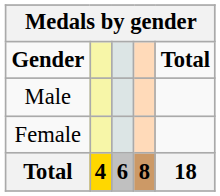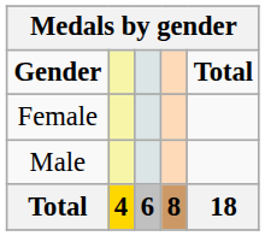 <table class="wikitable" border="1" style="font-size:85%; float:right">
 <tr style="background:#efefef;">
 <th colspan=5><strong>Medals by gender</strong></th>
 </tr>
 <tr align=center>
 <td><strong>Gender</strong></td>
 <td bgcolor=#F7F6A8></td>
 <td bgcolor=#DCE5E5></td>
 <td bgcolor=#FFDAB9></td>
 <td><strong>Total</strong></td>
 </tr>
 <tr align=center>
-<td>Male</td>
+<td>Female</td>
 <td style="background:#F7F6A8;"></td>
 <td style="background:#DCE5E5;"></td>
 <td style="background:#FFDAB9;"></td>
 <td><strong></strong></td>
 </tr>
 <tr align=center>
-<td>Female</td>
+<td>Male</td>
 <td style="background:#F7F6A8;"></td>
 <td style="background:#DCE5E5;"></td>
 <td style="background:#FFDAB9;"></td>
 <td><strong></strong></td>
 </tr>
 <tr align=center>
 <th><strong>Total</strong></th>
 <th style="background:gold;"><strong>4</strong></th>
 <th style="background:silver;"><strong>6</strong></th>
 <th style="background:#c96;"><strong>8</strong></th>
 <th><strong>18</strong></th>
 </tr>
 </table>
